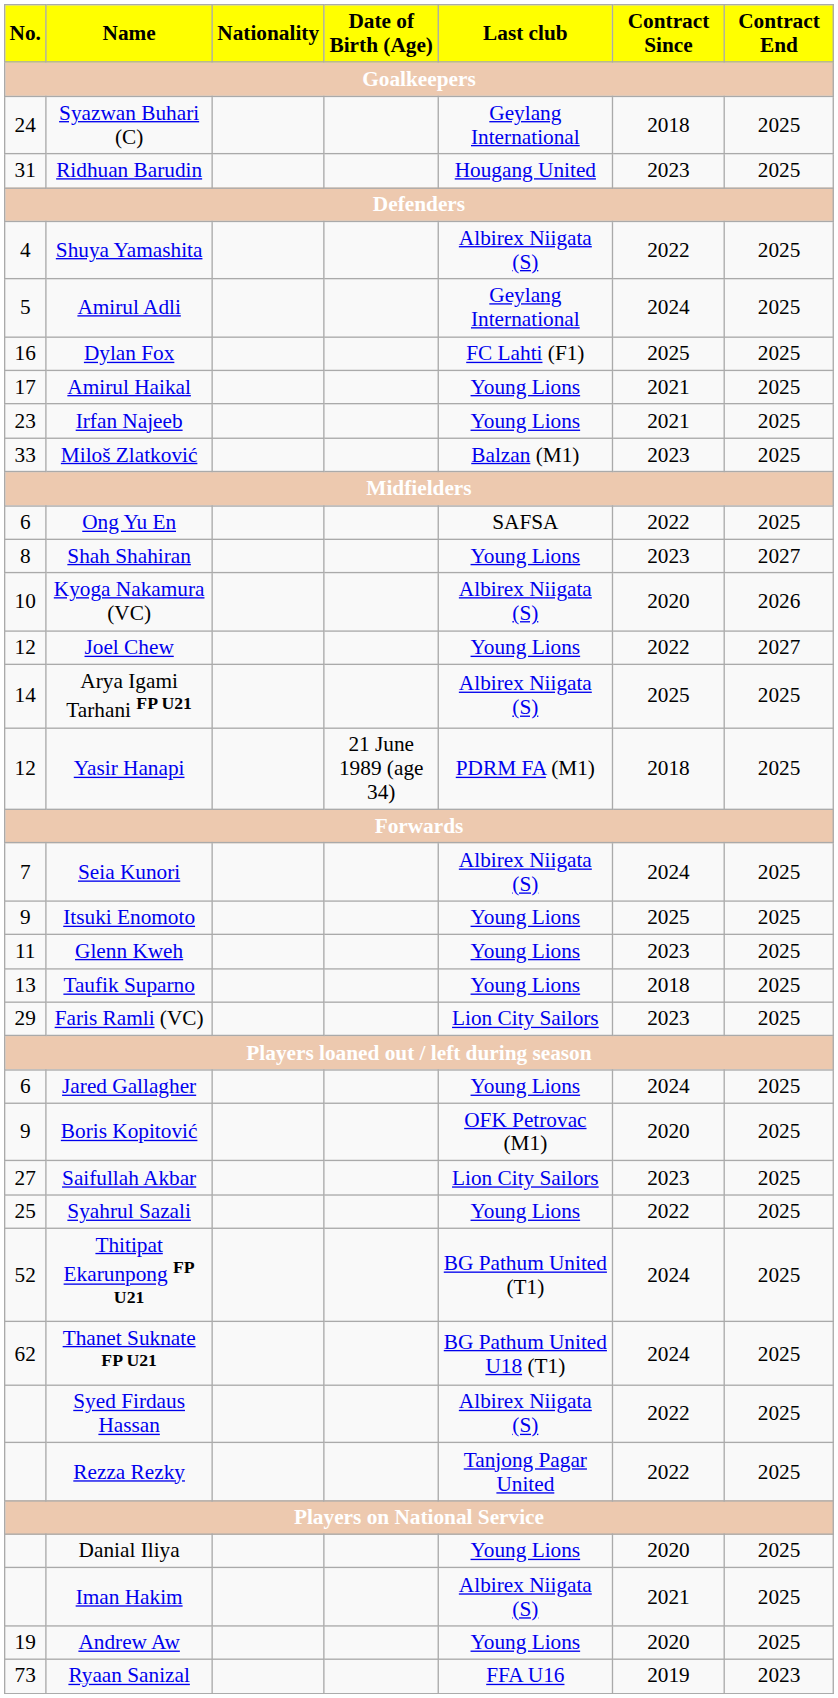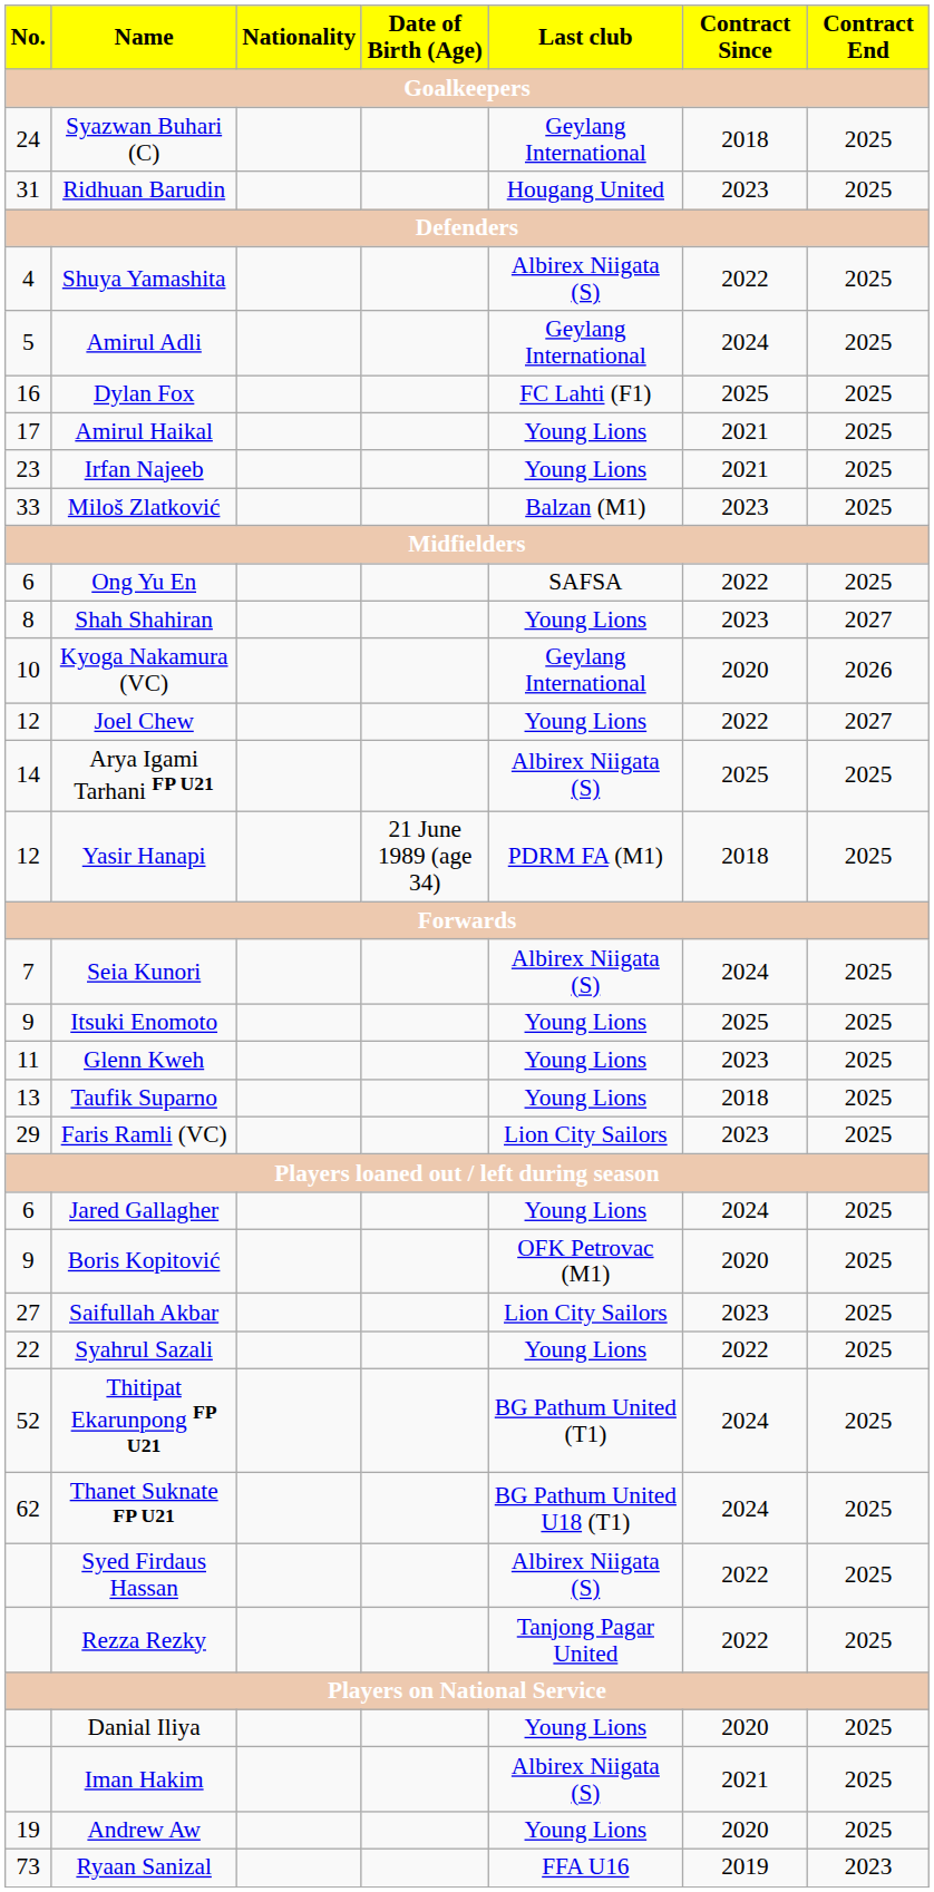 <table class="wikitable" style="text-align:center; font-size:100%; width:100%;">
 <tr>
 <th style="background:#FFFF00; color:black; text-align:center;">No.</th>
 <th style="background:#FFFF00; color:black; text-align:center;">Name</th>
 <th style="background:#FFFF00; color:black; text-align:center;">Nationality</th>
 <th style="background:#FFFF00; color:black; text-align:center;">Date of Birth (Age)</th>
 <th style="background:#FFFF00; color:black; text-align:center;">Last club</th>
 <th style="background:#FFFF00; color:black; text-align:center;">Contract Since</th>
 <th style="background:#FFFF00; color:black; text-align:center;">Contract End</th>
 </tr>
 <tr>
 <th colspan="7" style="background:#EDC9AF; color:white; text-align:center;">Goalkeepers</th>
 </tr>
 <tr>
 <td>24</td>
 <td><a href='#'>Syazwan Buhari</a> (C)</td>
 <td></td>
 <td></td>
 <td> <a href='#'>Geylang International</a></td>
 <td>2018</td>
 <td>2025</td>
 </tr>
 <tr>
 <td>31</td>
 <td><a href='#'>Ridhuan Barudin</a></td>
 <td></td>
 <td></td>
 <td> <a href='#'>Hougang United</a></td>
 <td>2023</td>
 <td>2025</td>
 </tr>
 <tr>
 <th colspan="7" style="background:#EDC9AF; color:white; text-align:center;">Defenders</th>
 </tr>
 <tr>
 <td>4</td>
 <td><a href='#'>Shuya Yamashita</a></td>
 <td></td>
 <td></td>
 <td> <a href='#'>Albirex Niigata (S)</a></td>
 <td>2022</td>
 <td>2025</td>
 </tr>
 <tr>
 <td>5</td>
 <td><a href='#'>Amirul Adli</a></td>
 <td></td>
 <td></td>
 <td> <a href='#'>Geylang International</a></td>
 <td>2024</td>
 <td>2025</td>
 </tr>
 <tr>
 <td>16</td>
 <td><a href='#'>Dylan Fox</a></td>
 <td></td>
 <td></td>
 <td> <a href='#'>FC Lahti</a> (F1)</td>
 <td>2025</td>
 <td>2025</td>
 </tr>
 <tr>
 <td>17</td>
 <td><a href='#'>Amirul Haikal</a></td>
 <td></td>
 <td></td>
 <td> <a href='#'>Young Lions</a></td>
 <td>2021</td>
 <td>2025</td>
 </tr>
 <tr>
 <td>23</td>
 <td><a href='#'>Irfan Najeeb</a></td>
 <td></td>
 <td></td>
 <td> <a href='#'>Young Lions</a></td>
 <td>2021</td>
 <td>2025</td>
 </tr>
 <tr>
 <td>33</td>
 <td><a href='#'>Miloš Zlatković</a></td>
 <td></td>
 <td></td>
 <td> <a href='#'>Balzan</a> (M1)</td>
 <td>2023</td>
 <td>2025</td>
 </tr>
 <tr>
 <th colspan="7" style="background:#EDC9AF; color:white; text-align:center;">Midfielders</th>
 </tr>
 <tr>
 <td>6</td>
 <td><a href='#'>Ong Yu En</a></td>
 <td></td>
 <td></td>
 <td> SAFSA</td>
 <td>2022</td>
 <td>2025</td>
 </tr>
 <tr>
 <td>8</td>
 <td><a href='#'>Shah Shahiran</a></td>
 <td></td>
 <td></td>
 <td> <a href='#'>Young Lions</a></td>
 <td>2023</td>
 <td>2027</td>
 </tr>
 <tr>
 <td>10</td>
 <td><a href='#'>Kyoga Nakamura</a> (VC)</td>
 <td> </td>
 <td></td>
-<td> <a href='#'>Albirex Niigata (S)</a></td>
+<td> <a href='#'>Geylang International</a></td>
 <td>2020</td>
 <td>2026</td>
 </tr>
 <tr>
 <td>12</td>
 <td><a href='#'>Joel Chew</a></td>
 <td></td>
 <td></td>
 <td> <a href='#'>Young Lions</a></td>
 <td>2022</td>
 <td>2027</td>
 </tr>
 <tr>
 <td>14</td>
 <td>Arya Igami Tarhani <sup><strong>FP U21</strong></sup></td>
 <td> </td>
 <td></td>
 <td> <a href='#'>Albirex Niigata (S)</a></td>
 <td>2025</td>
 <td>2025</td>
 </tr>
 <tr>
 <td>12</td>
 <td><a href='#'>Yasir Hanapi</a></td>
 <td></td>
 <td>21 June 1989 (age 34)</td>
 <td> <a href='#'>PDRM FA</a> (M1)</td>
 <td>2018</td>
 <td>2025</td>
 </tr>
 <tr>
 <th colspan="7" style="background:#EDC9AF; color:white; text-align:center;">Forwards</th>
 </tr>
 <tr>
 <td>7</td>
 <td><a href='#'>Seia Kunori</a></td>
 <td></td>
 <td></td>
 <td> <a href='#'>Albirex Niigata (S)</a></td>
 <td>2024</td>
 <td>2025</td>
 </tr>
 <tr>
 <td>9</td>
 <td><a href='#'>Itsuki Enomoto</a></td>
 <td></td>
 <td></td>
 <td> <a href='#'>Young Lions</a></td>
 <td>2025</td>
 <td>2025</td>
 </tr>
 <tr>
 <td>11</td>
 <td><a href='#'>Glenn Kweh</a></td>
 <td></td>
 <td></td>
 <td> <a href='#'>Young Lions</a></td>
 <td>2023</td>
 <td>2025</td>
 </tr>
 <tr>
 <td>13</td>
 <td><a href='#'>Taufik Suparno</a></td>
 <td> </td>
 <td></td>
 <td> <a href='#'>Young Lions</a></td>
 <td>2018</td>
 <td>2025</td>
 </tr>
 <tr>
 <td>29</td>
 <td><a href='#'>Faris Ramli</a> (VC)</td>
 <td></td>
 <td></td>
 <td> <a href='#'>Lion City Sailors</a></td>
 <td>2023</td>
 <td>2025</td>
 </tr>
 <tr>
 <th colspan="7" style="background:#EDC9AF; color:white; text-align:center;">Players loaned out / left during season</th>
 </tr>
 <tr>
 <td>6</td>
 <td><a href='#'>Jared Gallagher</a></td>
 <td></td>
 <td></td>
 <td> <a href='#'>Young Lions</a></td>
 <td>2024</td>
 <td>2025</td>
 </tr>
 <tr>
 <td>9</td>
 <td><a href='#'>Boris Kopitović</a></td>
 <td></td>
 <td></td>
 <td> <a href='#'>OFK Petrovac</a> (M1)</td>
 <td>2020</td>
 <td>2025</td>
 </tr>
 <tr>
 <td>27</td>
 <td><a href='#'>Saifullah Akbar</a></td>
 <td></td>
 <td></td>
 <td> <a href='#'>Lion City Sailors</a></td>
 <td>2023</td>
 <td>2025</td>
 </tr>
 <tr>
-<td>25</td>
+<td>22</td>
 <td><a href='#'>Syahrul Sazali</a></td>
 <td></td>
 <td></td>
 <td> <a href='#'>Young Lions</a></td>
 <td>2022</td>
 <td>2025</td>
 </tr>
 <tr>
 <td>52</td>
 <td><a href='#'>Thitipat Ekarunpong</a> <sup><strong>FP U21</strong></sup></td>
 <td></td>
 <td></td>
 <td> <a href='#'>BG Pathum United</a> (T1)</td>
 <td>2024</td>
 <td>2025</td>
 </tr>
 <tr>
 <td>62</td>
 <td><a href='#'>Thanet Suknate</a> <sup><strong>FP U21</strong></sup></td>
 <td></td>
 <td></td>
 <td> <a href='#'>BG Pathum United U18</a> (T1)</td>
 <td>2024</td>
 <td>2025</td>
 </tr>
 <tr>
 <td></td>
 <td><a href='#'>Syed Firdaus Hassan</a></td>
 <td></td>
 <td></td>
 <td> <a href='#'>Albirex Niigata (S)</a></td>
 <td>2022</td>
 <td>2025</td>
 </tr>
 <tr>
 <td></td>
 <td><a href='#'>Rezza Rezky</a></td>
 <td></td>
 <td></td>
 <td> <a href='#'>Tanjong Pagar United</a></td>
 <td>2022</td>
 <td>2025</td>
 </tr>
 <tr>
 <th colspan="7" style="background:#EDC9AF; color:white; text-align:center;">Players on National Service</th>
 </tr>
 <tr>
 <td></td>
 <td>Danial Iliya</td>
 <td></td>
 <td></td>
 <td> <a href='#'>Young Lions</a></td>
 <td>2020</td>
 <td>2025</td>
 </tr>
 <tr>
 <td></td>
 <td><a href='#'>Iman Hakim</a></td>
 <td></td>
 <td></td>
 <td> <a href='#'>Albirex Niigata (S)</a></td>
 <td>2021</td>
 <td>2025</td>
 </tr>
 <tr>
 <td>19</td>
 <td><a href='#'>Andrew Aw</a></td>
 <td></td>
 <td></td>
 <td> <a href='#'>Young Lions</a></td>
 <td>2020</td>
 <td>2025</td>
 </tr>
 <tr>
 <td>73</td>
 <td><a href='#'>Ryaan Sanizal</a></td>
 <td></td>
 <td></td>
 <td> <a href='#'>FFA U16</a></td>
 <td>2019</td>
 <td>2023</td>
 </tr>
 <tr>
 </tr>
 </table>
